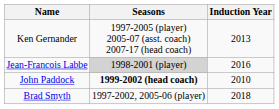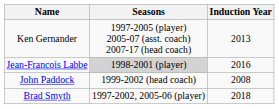 <table class="wikitable" style="text-align:center">
 <tr>
 <th>Name</th>
 <th>Seasons</th>
 <th>Induction Year</th>
 </tr>
 <tr>
 <td>Ken Gernander</td>
 <td>1997-2005 (player)<br>2005-07 (asst. coach)<br>2007-17 (head coach)</td>
 <td>2013</td>
 </tr>
 <tr>
 <td><a href='#'>Jean-Francois Labbe</a></td>
 <td style="background: lightgrey;">1998-2001 (player)</td>
 <td>2016</td>
 </tr>
 <tr>
 <td><a href='#'>John Paddock</a></td>
-<td><strong>1999-2002 (head coach)</strong></td>
-<td>2010</td>
+<td>1999-2002 (head coach)</td>
+<td>2008</td>
 </tr>
 <tr>
 <td><a href='#'>Brad Smyth</a></td>
 <td>1997-2002, 2005-06 (player)</td>
 <td>2018</td>
 </tr>
 </table>
